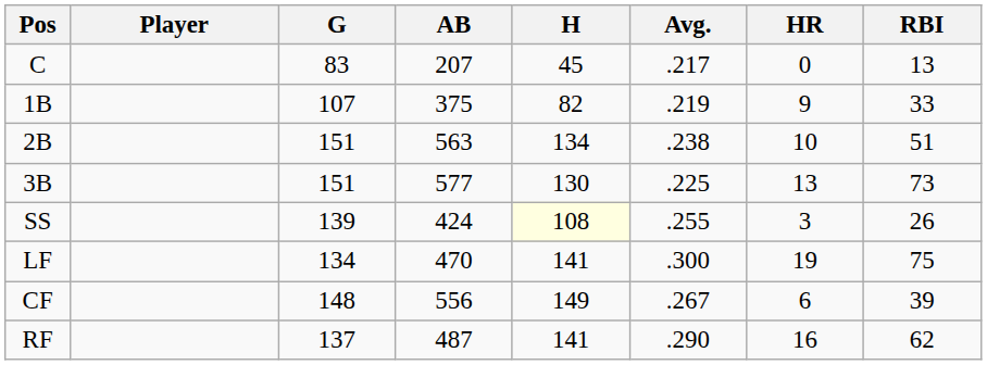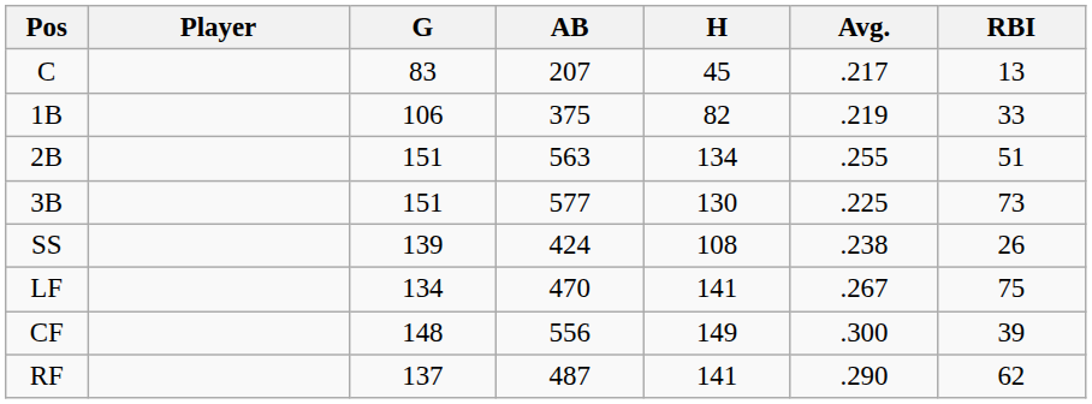 <table class="wikitable sortable">
 <tr>
 <th bgcolor="#DDDDFF" width="5%">Pos</th>
 <th bgcolor="#DDDDFF" width="16%">Player</th>
 <th bgcolor="#DDDDFF" width="9%">G</th>
 <th bgcolor="#DDDDFF" width="9%">AB</th>
 <th bgcolor="#DDDDFF" width="9%">H</th>
 <th bgcolor="#DDDDFF" width="9%">Avg.</th>
-<th bgcolor="#DDDDFF" width="9%">HR</th>
 <th bgcolor="#DDDDFF" width="9%">RBI</th>
 </tr>
 <tr align="center">
 <td>C</td>
 <td></td>
 <td>83</td>
 <td>207</td>
 <td>45</td>
 <td>.217</td>
-<td>0</td>
 <td>13</td>
 </tr>
 <tr align="center">
 <td>1B</td>
 <td></td>
-<td>107</td>
+<td>106</td>
 <td>375</td>
 <td>82</td>
 <td>.219</td>
-<td>9</td>
 <td>33</td>
 </tr>
 <tr align="center">
 <td>2B</td>
 <td></td>
 <td>151</td>
 <td>563</td>
 <td>134</td>
-<td>.238</td>
-<td>10</td>
+<td>.255</td>
 <td>51</td>
 </tr>
 <tr align="center">
 <td>3B</td>
 <td></td>
 <td>151</td>
 <td>577</td>
 <td>130</td>
 <td>.225</td>
-<td>13</td>
 <td>73</td>
 </tr>
 <tr align="center">
 <td>SS</td>
 <td></td>
 <td>139</td>
 <td>424</td>
-<td style="background: lightyellow;">108</td>
-<td>.255</td>
-<td>3</td>
+<td>108</td>
+<td>.238</td>
 <td>26</td>
 </tr>
 <tr align="center">
 <td>LF</td>
 <td></td>
 <td>134</td>
 <td>470</td>
 <td>141</td>
-<td>.300</td>
-<td>19</td>
+<td>.267</td>
 <td>75</td>
 </tr>
 <tr align="center">
 <td>CF</td>
 <td></td>
 <td>148</td>
 <td>556</td>
 <td>149</td>
-<td>.267</td>
-<td>6</td>
+<td>.300</td>
 <td>39</td>
 </tr>
 <tr align="center">
 <td>RF</td>
 <td></td>
 <td>137</td>
 <td>487</td>
 <td>141</td>
 <td>.290</td>
-<td>16</td>
 <td>62</td>
 </tr>
 </table>
